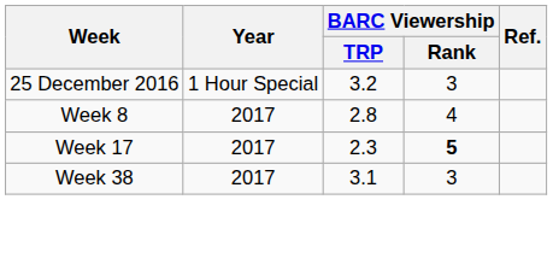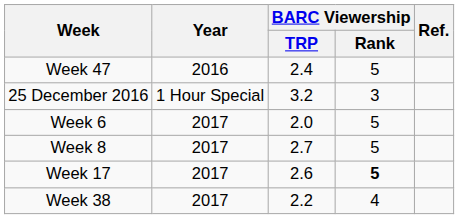 <table class="wikitable sortable" style="text-align:center">
 <tr>
 <th rowspan="2">Week</th>
 <th rowspan="2">Year</th>
 <th colspan="2"><a href='#'>BARC</a> Viewership</th>
 <th rowspan="2">Ref.</th>
 </tr>
 <tr>
 <th><a href='#'>TRP</a></th>
 <th>Rank</th>
 </tr>
 <tr>
+<td>Week 47</td>
+<td>2016</td>
+<td>2.4</td>
+<td>5</td>
+<td></td>
+</tr>
+<tr>
 <td>25 December 2016</td>
 <td>1 Hour Special</td>
 <td>3.2</td>
 <td>3</td>
 <td></td>
 </tr>
 <tr>
+<td>Week 6</td>
+<td>2017</td>
+<td>2.0</td>
+<td>5</td>
+<td></td>
+</tr>
+<tr>
 <td>Week 8</td>
 <td>2017</td>
-<td>2.8</td>
-<td>4</td>
+<td>2.7</td>
+<td>5</td>
 <td></td>
 </tr>
 <tr>
 <td>Week 17</td>
 <td>2017</td>
-<td>2.3</td>
+<td>2.6</td>
 <td><strong>5</strong></td>
 <td></td>
 </tr>
 <tr>
 <td>Week 38</td>
 <td>2017</td>
-<td>3.1</td>
-<td>3</td>
+<td>2.2</td>
+<td>4</td>
 <td></td>
 </tr>
 </table>
